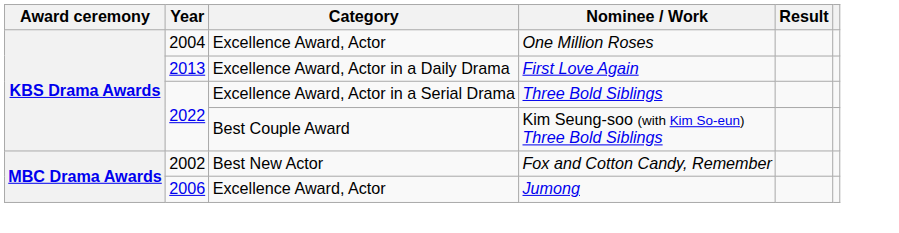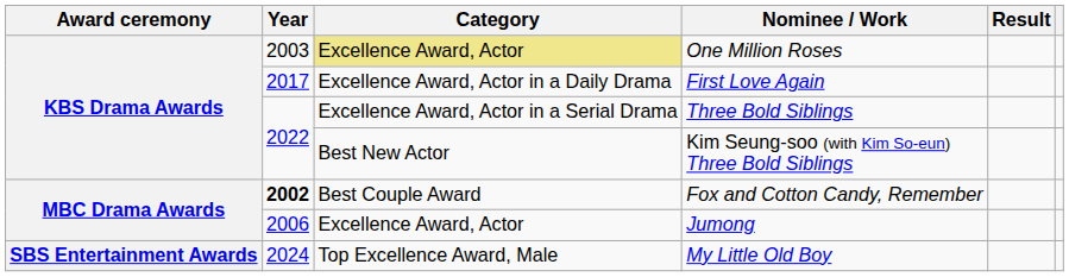 <table class="wikitable plainrowheaders sortable">
 <tr>
 <th scope="col">Award ceremony</th>
 <th scope="col">Year</th>
 <th scope="col">Category</th>
 <th scope="col">Nominee / Work</th>
 <th scope="col">Result</th>
 <th scope="col" class="unsortable"></th>
 </tr>
 <tr>
 <th scope="row"  rowspan="4"><a href='#'>KBS Drama Awards</a></th>
-<td style="text-align:center">2004</td>
-<td>Excellence Award, Actor</td>
+<td style="text-align:center">2003</td>
+<td style="background: khaki;">Excellence Award, Actor</td>
 <td><em>One Million Roses</em></td>
 <td></td>
 <td></td>
 </tr>
 <tr>
-<td style="text-align:center"><a href='#'>2013</a></td>
+<td style="text-align:center"><a href='#'>2017</a></td>
 <td>Excellence Award, Actor in a Daily Drama</td>
 <td><em><a href='#'>First Love Again</a></em></td>
 <td></td>
 <td style="text-align:center"></td>
 </tr>
 <tr>
 <td style="text-align:center" rowspan="2"><a href='#'>2022</a></td>
 <td>Excellence Award, Actor in a Serial Drama</td>
 <td><em><a href='#'>Three Bold Siblings</a></em></td>
 <td></td>
 <td style="text-align:center"></td>
 </tr>
 <tr>
-<td>Best Couple Award</td>
+<td>Best New Actor</td>
 <td>Kim Seung-soo <small>(with <a href='#'>Kim So-eun</a>)</small><br><em><a href='#'>Three Bold Siblings</a></em></td>
 <td></td>
 <td style="text-align:center"></td>
 </tr>
 <tr>
 <th scope="row"  rowspan="2"><a href='#'>MBC Drama Awards</a></th>
-<td style="text-align:center">2002</td>
-<td>Best New Actor</td>
+<td style="text-align:center"><strong>2002</strong></td>
+<td>Best Couple Award</td>
 <td><em>Fox and Cotton Candy, Remember</em></td>
 <td></td>
 <td></td>
 </tr>
 <tr>
 <td style="text-align:center"><a href='#'>2006</a></td>
 <td>Excellence Award, Actor</td>
 <td><em><a href='#'>Jumong</a></em></td>
 <td></td>
 <td></td>
 </tr>
+<tr>
+<th scope="row"><a href='#'>SBS Entertainment Awards</a></th>
+<td style="text-align:center"><a href='#'>2024</a></td>
+<td>Top Excellence Award, Male</td>
+<td><em><a href='#'>My Little Old Boy</a></em></td>
+<td></td>
+<td style="text-align:center"></td>
+</tr>
 </table>
